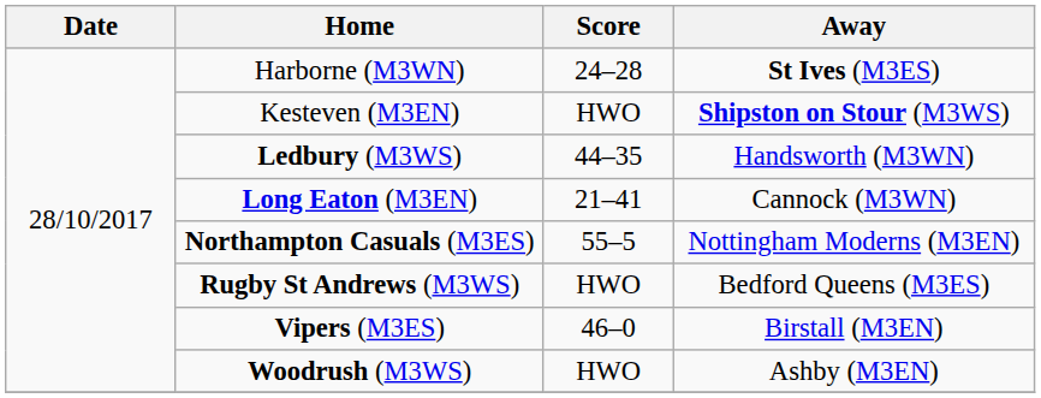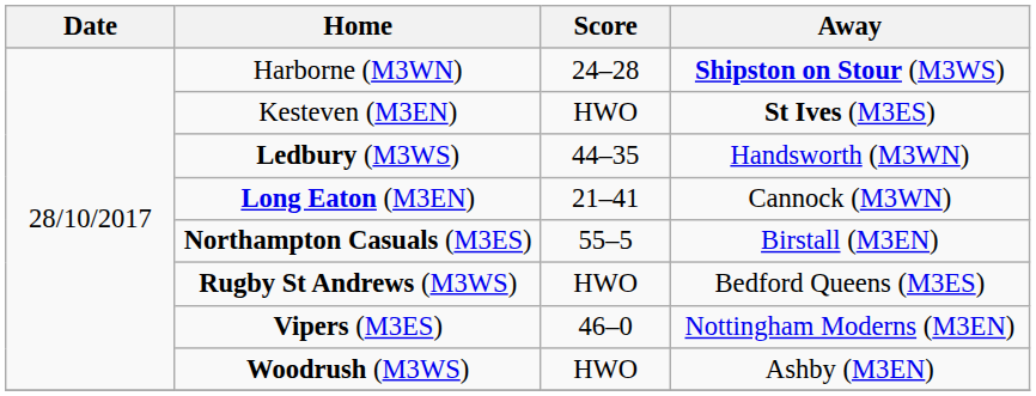 <table class="wikitable" style="text-align: center">
 <tr>
 <th width=100>Date</th>
 <th width=250>Home</th>
 <th width=80>Score</th>
 <th width=250>Away</th>
 </tr>
 <tr>
 <td rowspan=8>28/10/2017</td>
 <td>Harborne (<a href='#'>M3WN</a>)</td>
 <td>24–28</td>
-<td><strong>St Ives</strong> (<a href='#'>M3ES</a>)</td>
+<td><strong><a href='#'>Shipston on Stour</a></strong> (<a href='#'>M3WS</a>)</td>
 </tr>
 <tr>
 <td>Kesteven (<a href='#'>M3EN</a>)</td>
 <td>HWO</td>
-<td><strong><a href='#'>Shipston on Stour</a></strong> (<a href='#'>M3WS</a>)</td>
+<td><strong>St Ives</strong> (<a href='#'>M3ES</a>)</td>
 </tr>
 <tr>
 <td><strong>Ledbury</strong> (<a href='#'>M3WS</a>)</td>
 <td>44–35</td>
 <td><a href='#'>Handsworth</a> (<a href='#'>M3WN</a>)</td>
 </tr>
 <tr>
 <td><strong><a href='#'>Long Eaton</a></strong> (<a href='#'>M3EN</a>)</td>
 <td>21–41</td>
 <td>Cannock (<a href='#'>M3WN</a>)</td>
 </tr>
 <tr>
 <td><strong>Northampton Casuals</strong> (<a href='#'>M3ES</a>)</td>
 <td>55–5</td>
-<td><a href='#'>Nottingham Moderns</a> (<a href='#'>M3EN</a>)</td>
+<td><a href='#'>Birstall</a> (<a href='#'>M3EN</a>)</td>
 </tr>
 <tr>
 <td><strong>Rugby St Andrews</strong> (<a href='#'>M3WS</a>)</td>
 <td>HWO</td>
 <td>Bedford Queens (<a href='#'>M3ES</a>)</td>
 </tr>
 <tr>
 <td><strong>Vipers</strong> (<a href='#'>M3ES</a>)</td>
 <td>46–0</td>
-<td><a href='#'>Birstall</a> (<a href='#'>M3EN</a>)</td>
+<td><a href='#'>Nottingham Moderns</a> (<a href='#'>M3EN</a>)</td>
 </tr>
 <tr>
 <td><strong>Woodrush</strong> (<a href='#'>M3WS</a>)</td>
 <td>HWO</td>
 <td>Ashby (<a href='#'>M3EN</a>)</td>
 </tr>
 <tr>
 </tr>
 </table>
